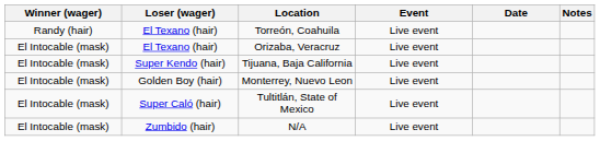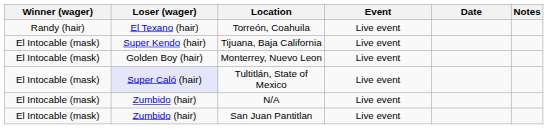 <table class="wikitable sortable" width=100%  style="text-align: center">
 <tr>
 <th width=20% scope="col">Winner (wager)</th>
 <th width=20% scope="col">Loser (wager)</th>
 <th width=20% scope="col">Location</th>
 <th width=20% scope="col">Event</th>
 <th width=15% scope="col">Date</th>
 <th class="unsortable" width=5% scope="col">Notes</th>
 </tr>
 <tr>
 <td>Randy (hair)</td>
 <td><a href='#'>El Texano</a> (hair)</td>
 <td>Torreón, Coahuila</td>
-<td>Live event</td>
-<td></td>
-<td></td>
-</tr>
-<tr>
-<td>El Intocable (mask)</td>
-<td><a href='#'>El Texano</a> (hair)</td>
-<td>Orizaba, Veracruz</td>
 <td>Live event</td>
 <td></td>
 <td></td>
 </tr>
 <tr>
 <td>El Intocable (mask)</td>
 <td><a href='#'>Super Kendo</a> (hair)</td>
 <td>Tijuana, Baja California</td>
 <td>Live event</td>
 <td></td>
 <td></td>
 </tr>
 <tr>
 <td>El Intocable (mask)</td>
 <td>Golden Boy (hair)</td>
 <td>Monterrey, Nuevo Leon</td>
 <td>Live event</td>
 <td></td>
 <td> </td>
 </tr>
 <tr>
 <td>El Intocable (mask)</td>
-<td><a href='#'>Super Caló</a> (hair)</td>
+<td style="background: lavender;"><a href='#'>Super Caló</a> (hair)</td>
 <td>Tultitlán, State of Mexico</td>
 <td>Live event</td>
 <td></td>
 <td></td>
 </tr>
 <tr>
 <td>El Intocable (mask)</td>
 <td><a href='#'>Zumbido</a> (hair)</td>
 <td>N/A</td>
 <td>Live event</td>
 <td></td>
 <td></td>
 </tr>
+<tr>
+<td>El Intocable (mask)</td>
+<td><a href='#'>Zumbido</a> (hair)</td>
+<td>San Juan Pantitlan</td>
+<td>Live event</td>
+<td></td>
+<td> </td>
+</tr>
 </table>
